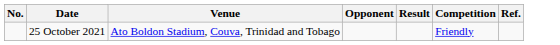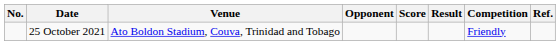 <table class="wikitable">
 <tr>
 <th>No.</th>
 <th>Date</th>
 <th>Venue</th>
 <th>Opponent</th>
+<th>Score</th>
 <th>Result</th>
 <th>Competition</th>
 <th>Ref.</th>
 </tr>
 <tr>
 <td></td>
 <td>25 October 2021</td>
 <td><a href='#'>Ato Boldon Stadium</a>, <a href='#'>Couva</a>, Trinidad and Tobago</td>
 <td></td>
 <td></td>
+<td></td>
 <td><a href='#'>Friendly</a></td>
 <td></td>
 </tr>
 </table>
